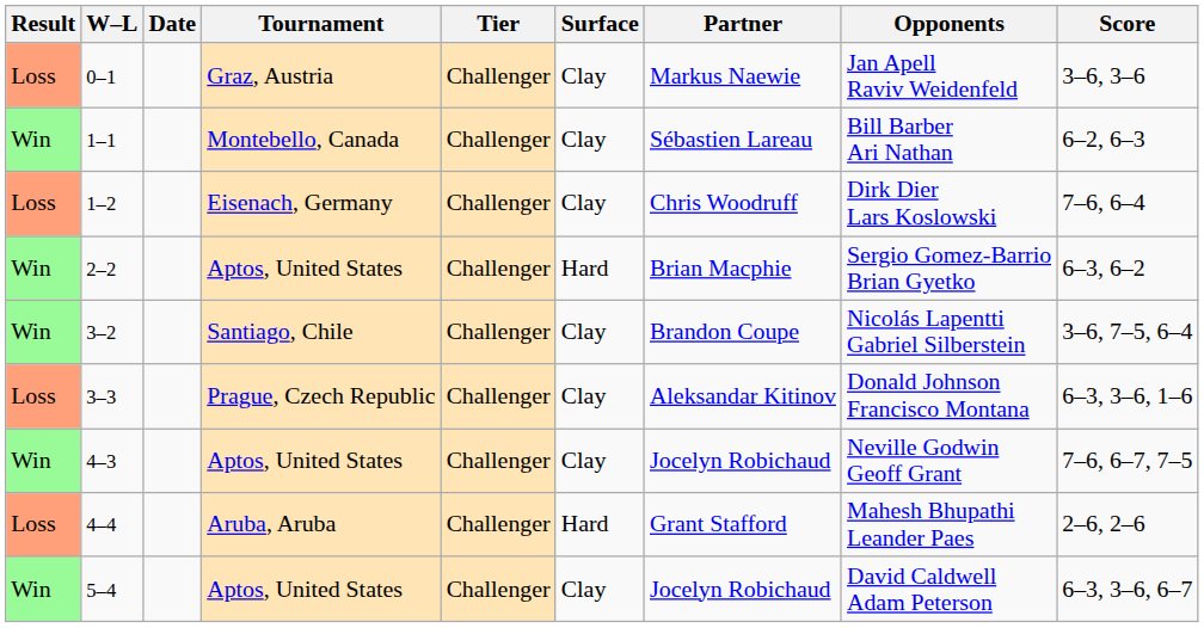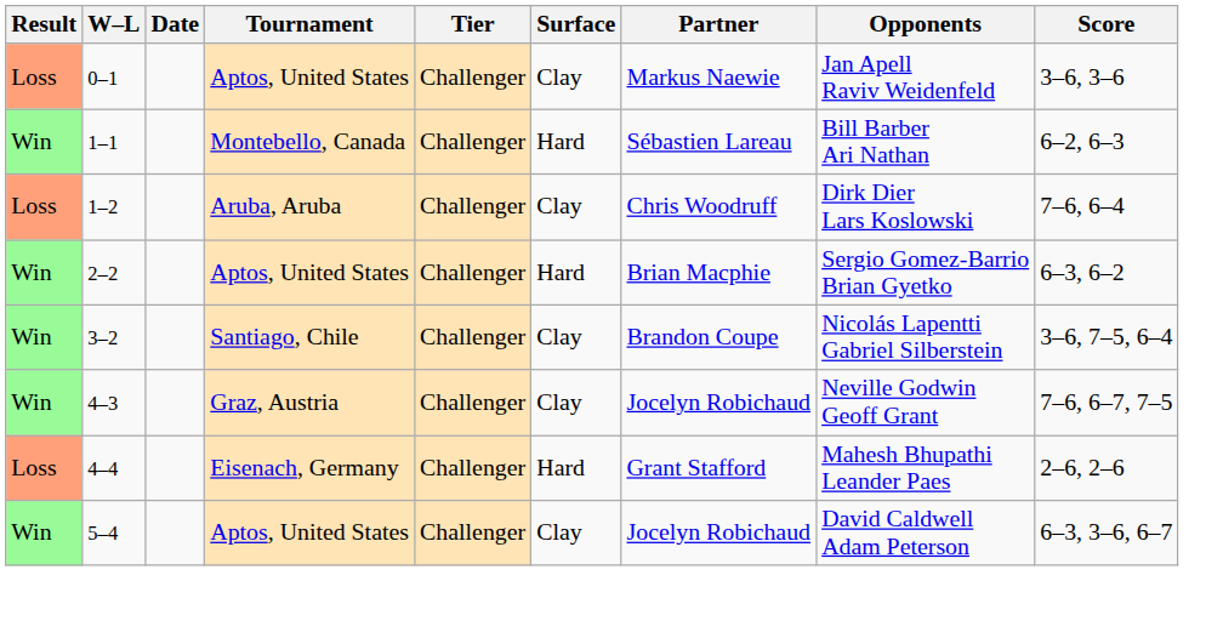 <table class="sortable wikitable">
 <tr>
 <th>Result</th>
 <th class="unsortable">W–L</th>
 <th>Date</th>
 <th>Tournament</th>
 <th>Tier</th>
 <th>Surface</th>
 <th>Partner</th>
 <th>Opponents</th>
 <th class="unsortable">Score</th>
 </tr>
 <tr>
 <td style="background:#ffa07a;">Loss</td>
 <td><small>0–1</small></td>
 <td></td>
-<td style="background:moccasin;"><a href='#'>Graz</a>, Austria</td>
+<td style="background:moccasin;"><a href='#'>Aptos</a>, United States</td>
 <td style="background:moccasin;">Challenger</td>
 <td>Clay</td>
 <td> <a href='#'>Markus Naewie</a></td>
 <td> <a href='#'>Jan Apell</a> <br>  <a href='#'>Raviv Weidenfeld</a></td>
 <td>3–6, 3–6</td>
 </tr>
 <tr>
 <td style="background:#98fb98;">Win</td>
 <td><small>1–1</small></td>
 <td></td>
 <td style="background:moccasin;"><a href='#'>Montebello</a>, Canada</td>
 <td style="background:moccasin;">Challenger</td>
-<td>Clay</td>
+<td>Hard</td>
 <td> <a href='#'>Sébastien Lareau</a></td>
 <td> <a href='#'>Bill Barber</a> <br>  <a href='#'>Ari Nathan</a></td>
 <td>6–2, 6–3</td>
 </tr>
 <tr>
 <td style="background:#ffa07a;">Loss</td>
 <td><small>1–2</small></td>
 <td></td>
-<td style="background:moccasin;"><a href='#'>Eisenach</a>, Germany</td>
+<td style="background:moccasin;"><a href='#'>Aruba</a>, Aruba</td>
 <td style="background:moccasin;">Challenger</td>
 <td>Clay</td>
 <td> <a href='#'>Chris Woodruff</a></td>
 <td> <a href='#'>Dirk Dier</a> <br>  <a href='#'>Lars Koslowski</a></td>
 <td>7–6, 6–4</td>
 </tr>
 <tr>
 <td style="background:#98fb98;">Win</td>
 <td><small>2–2</small></td>
 <td></td>
 <td style="background:moccasin;"><a href='#'>Aptos</a>, United States</td>
 <td style="background:moccasin;">Challenger</td>
 <td>Hard</td>
 <td> <a href='#'>Brian Macphie</a></td>
 <td> <a href='#'>Sergio Gomez-Barrio</a> <br>  <a href='#'>Brian Gyetko</a></td>
 <td>6–3, 6–2</td>
 </tr>
 <tr>
 <td style="background:#98fb98;">Win</td>
 <td><small>3–2</small></td>
 <td></td>
 <td style="background:moccasin;"><a href='#'>Santiago</a>, Chile</td>
 <td style="background:moccasin;">Challenger</td>
 <td>Clay</td>
 <td> <a href='#'>Brandon Coupe</a></td>
 <td> <a href='#'>Nicolás Lapentti</a> <br>  <a href='#'>Gabriel Silberstein</a></td>
 <td>3–6, 7–5, 6–4</td>
 </tr>
 <tr>
-<td style="background:#ffa07a;">Loss</td>
-<td><small>3–3</small></td>
-<td></td>
-<td style="background:moccasin;"><a href='#'>Prague</a>, Czech Republic</td>
-<td style="background:moccasin;">Challenger</td>
-<td>Clay</td>
-<td> <a href='#'>Aleksandar Kitinov</a></td>
-<td> <a href='#'>Donald Johnson</a> <br>  <a href='#'>Francisco Montana</a></td>
-<td>6–3, 3–6, 1–6</td>
-</tr>
-<tr>
 <td style="background:#98fb98;">Win</td>
 <td><small>4–3</small></td>
 <td></td>
-<td style="background:moccasin;"><a href='#'>Aptos</a>, United States</td>
+<td style="background:moccasin;"><a href='#'>Graz</a>, Austria</td>
 <td style="background:moccasin;">Challenger</td>
 <td>Clay</td>
 <td> <a href='#'>Jocelyn Robichaud</a></td>
 <td> <a href='#'>Neville Godwin</a> <br>  <a href='#'>Geoff Grant</a></td>
 <td>7–6, 6–7, 7–5</td>
 </tr>
 <tr>
 <td style="background:#ffa07a;">Loss</td>
 <td><small>4–4</small></td>
 <td></td>
-<td style="background:moccasin;"><a href='#'>Aruba</a>, Aruba</td>
+<td style="background:moccasin;"><a href='#'>Eisenach</a>, Germany</td>
 <td style="background:moccasin;">Challenger</td>
 <td>Hard</td>
 <td> <a href='#'>Grant Stafford</a></td>
 <td> <a href='#'>Mahesh Bhupathi</a> <br>  <a href='#'>Leander Paes</a></td>
 <td>2–6, 2–6</td>
 </tr>
 <tr>
 <td style="background:#98fb98;">Win</td>
 <td><small>5–4</small></td>
 <td></td>
 <td style="background:moccasin;"><a href='#'>Aptos</a>, United States</td>
 <td style="background:moccasin;">Challenger</td>
 <td>Clay</td>
 <td> <a href='#'>Jocelyn Robichaud</a></td>
 <td> <a href='#'>David Caldwell</a> <br>  <a href='#'>Adam Peterson</a></td>
 <td>6–3, 3–6, 6–7</td>
 </tr>
 </table>
